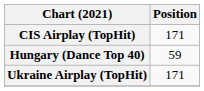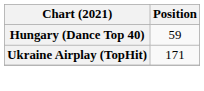 <table class="wikitable sortable plainrowheaders" style="text-align:center">
 <tr>
 <th scope="col">Chart (2021)</th>
 <th scope="col">Position</th>
-</tr>
-<tr>
-<th scope="row">CIS Airplay (TopHit)</th>
-<td>171</td>
 </tr>
 <tr>
 <th scope="row">Hungary (Dance Top 40)</th>
 <td>59</td>
 </tr>
 <tr>
 <th scope="row">Ukraine Airplay (TopHit)</th>
 <td>171</td>
 </tr>
 <tr>
 </tr>
 </table>
